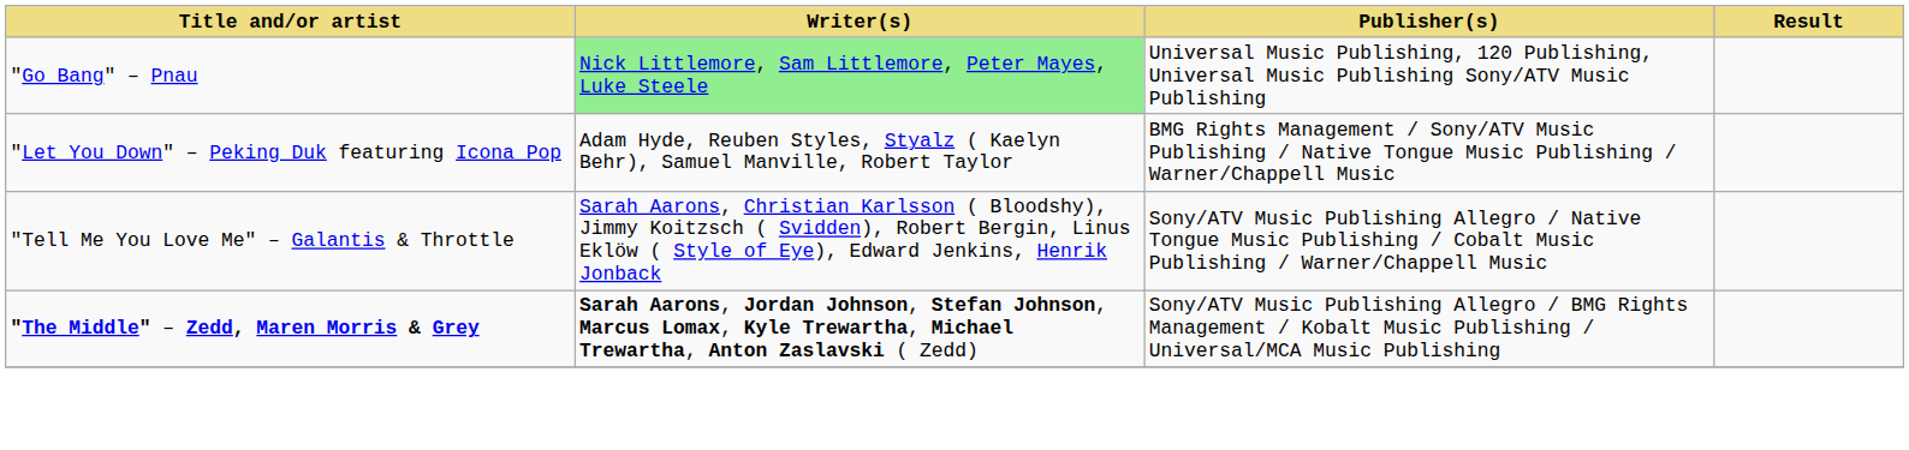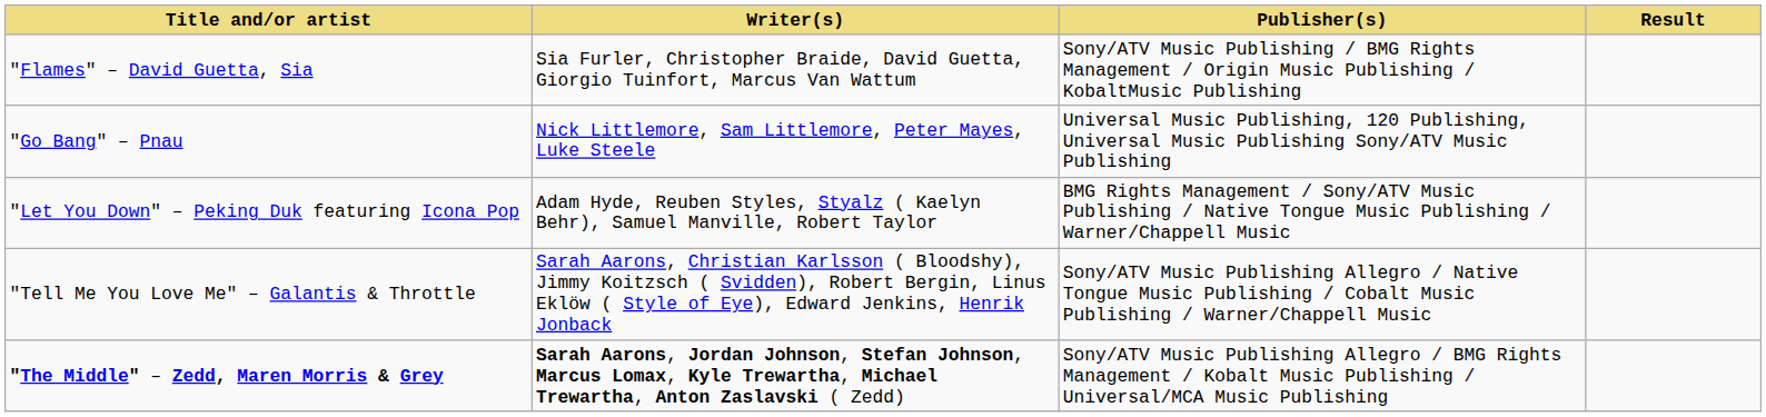 <table class="wikitable" width=100%>
 <tr>
 <th style="width:30%;background:#EEDD82;">Title and/or artist</th>
 <th style="width:30%;background:#EEDD82;">Writer(s)</th>
 <th style="width:30%;background:#EEDD82;">Publisher(s)</th>
 <th style="width:10%;background:#EEDD82;">Result</th>
 </tr>
 <tr>
+<td>"<a href='#'>Flames</a>" – <a href='#'>David Guetta</a>, <a href='#'>Sia</a></td>
+<td>Sia Furler, Christopher Braide, David Guetta, Giorgio Tuinfort, Marcus Van Wattum</td>
+<td>Sony/ATV Music Publishing / BMG Rights Management / Origin Music Publishing / KobaltMusic Publishing</td>
+<td></td>
+</tr>
+<tr>
 <td>"<a href='#'>Go Bang</a>" – <a href='#'>Pnau</a></td>
-<td style="background: lightgreen;"><a href='#'>Nick Littlemore</a>, <a href='#'>Sam Littlemore</a>, <a href='#'>Peter Mayes</a>, <a href='#'>Luke Steele</a></td>
+<td><a href='#'>Nick Littlemore</a>, <a href='#'>Sam Littlemore</a>, <a href='#'>Peter Mayes</a>, <a href='#'>Luke Steele</a></td>
 <td>Universal Music Publishing, 120 Publishing, Universal Music Publishing Sony/ATV Music Publishing</td>
 <td></td>
 </tr>
 <tr>
 <td>"<a href='#'>Let You Down</a>" – <a href='#'>Peking Duk</a> featuring <a href='#'>Icona Pop</a></td>
 <td>Adam Hyde, Reuben Styles, <a href='#'>Styalz</a> ( Kaelyn Behr), Samuel Manville, Robert Taylor</td>
 <td>BMG Rights Management / Sony/ATV Music Publishing / Native Tongue Music Publishing / Warner/Chappell Music</td>
 <td></td>
 </tr>
 <tr>
 <td>"Tell Me You Love Me" – <a href='#'>Galantis</a> & Throttle</td>
 <td><a href='#'>Sarah Aarons</a>, <a href='#'>Christian Karlsson</a> ( Bloodshy), Jimmy Koitzsch ( <a href='#'>Svidden</a>), Robert Bergin, Linus Eklöw ( <a href='#'>Style of Eye</a>), Edward Jenkins, <a href='#'>Henrik Jonback</a></td>
 <td>Sony/ATV Music Publishing Allegro / Native Tongue Music Publishing / Cobalt Music Publishing / Warner/Chappell Music</td>
 <td></td>
 </tr>
 <tr>
 <td><strong>"<a href='#'>The Middle</a>"</strong> – <strong><a href='#'>Zedd</a>, <a href='#'>Maren Morris</a> & <a href='#'>Grey</a></strong></td>
 <td><strong>Sarah Aarons</strong>, <strong>Jordan Johnson</strong>, <strong>Stefan Johnson</strong>, <strong>Marcus Lomax</strong>, <strong>Kyle Trewartha</strong>, <strong>Michael Trewartha</strong>, <strong>Anton Zaslavski</strong> ( Zedd)</td>
 <td>Sony/ATV Music Publishing Allegro / BMG Rights Management / Kobalt Music Publishing / Universal/MCA Music Publishing</td>
 <td></td>
 </tr>
 <tr>
 </tr>
 </table>
